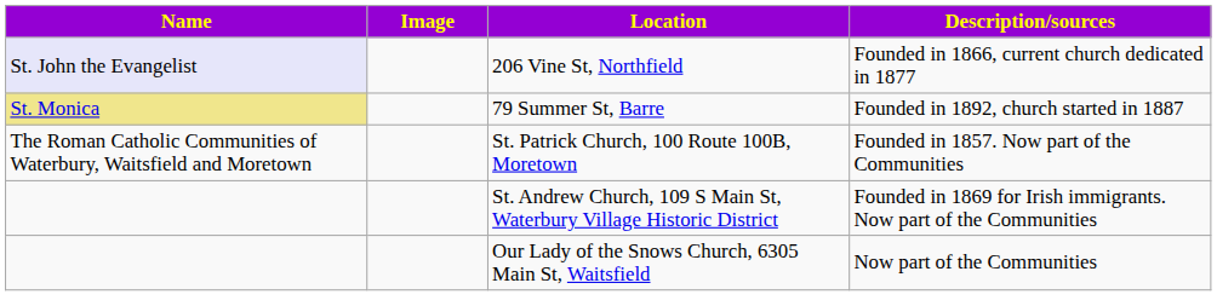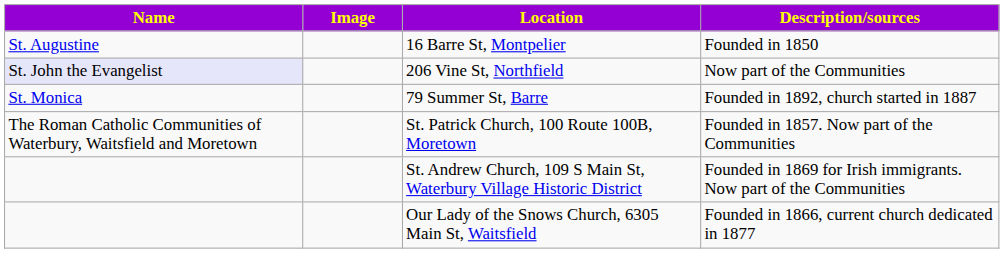 <table class="wikitable sortable" style="width:75%">
 <tr>
 <th style="background:darkviolet; color:yellow;" width="30%"><strong>Name</strong></th>
 <th style="background:darkviolet; color:yellow;" width="10%"><strong>Image</strong></th>
 <th style="background:darkviolet; color:yellow;" width="30%"><strong>Location</strong></th>
 <th style="background:darkviolet; color:yellow;" width="30%"><strong>Description/sources</strong></th>
 </tr>
 <tr>
+<td><a href='#'>St. Augustine</a></td>
+<td></td>
+<td>16 Barre St, <a href='#'>Montpelier</a></td>
+<td>Founded in 1850</td>
+</tr>
+<tr>
 <td style="background: lavender;">St. John the Evangelist</td>
 <td></td>
 <td>206 Vine St, <a href='#'>Northfield</a></td>
-<td>Founded in 1866, current church dedicated in 1877</td>
+<td>Now part of the Communities</td>
 </tr>
 <tr>
-<td style="background: khaki;"><a href='#'>St. Monica</a></td>
+<td><a href='#'>St. Monica</a></td>
 <td></td>
 <td>79 Summer St, <a href='#'>Barre</a></td>
 <td>Founded in 1892, church started in 1887</td>
 </tr>
 <tr>
 <td>The Roman Catholic Communities of Waterbury, Waitsfield and Moretown</td>
 <td></td>
 <td>St. Patrick Church, 100 Route 100B, <a href='#'>Moretown</a></td>
 <td>Founded in 1857. Now part of the Communities</td>
 </tr>
 <tr>
 <td></td>
 <td></td>
 <td>St. Andrew Church, 109 S Main St, <a href='#'>Waterbury Village Historic District</a></td>
 <td>Founded in 1869 for Irish immigrants. Now part of the Communities</td>
 </tr>
 <tr>
 <td></td>
 <td></td>
 <td>Our Lady of the Snows Church, 6305 Main St, <a href='#'>Waitsfield</a></td>
-<td>Now part of the Communities</td>
+<td>Founded in 1866, current church dedicated in 1877</td>
 </tr>
 </table>
